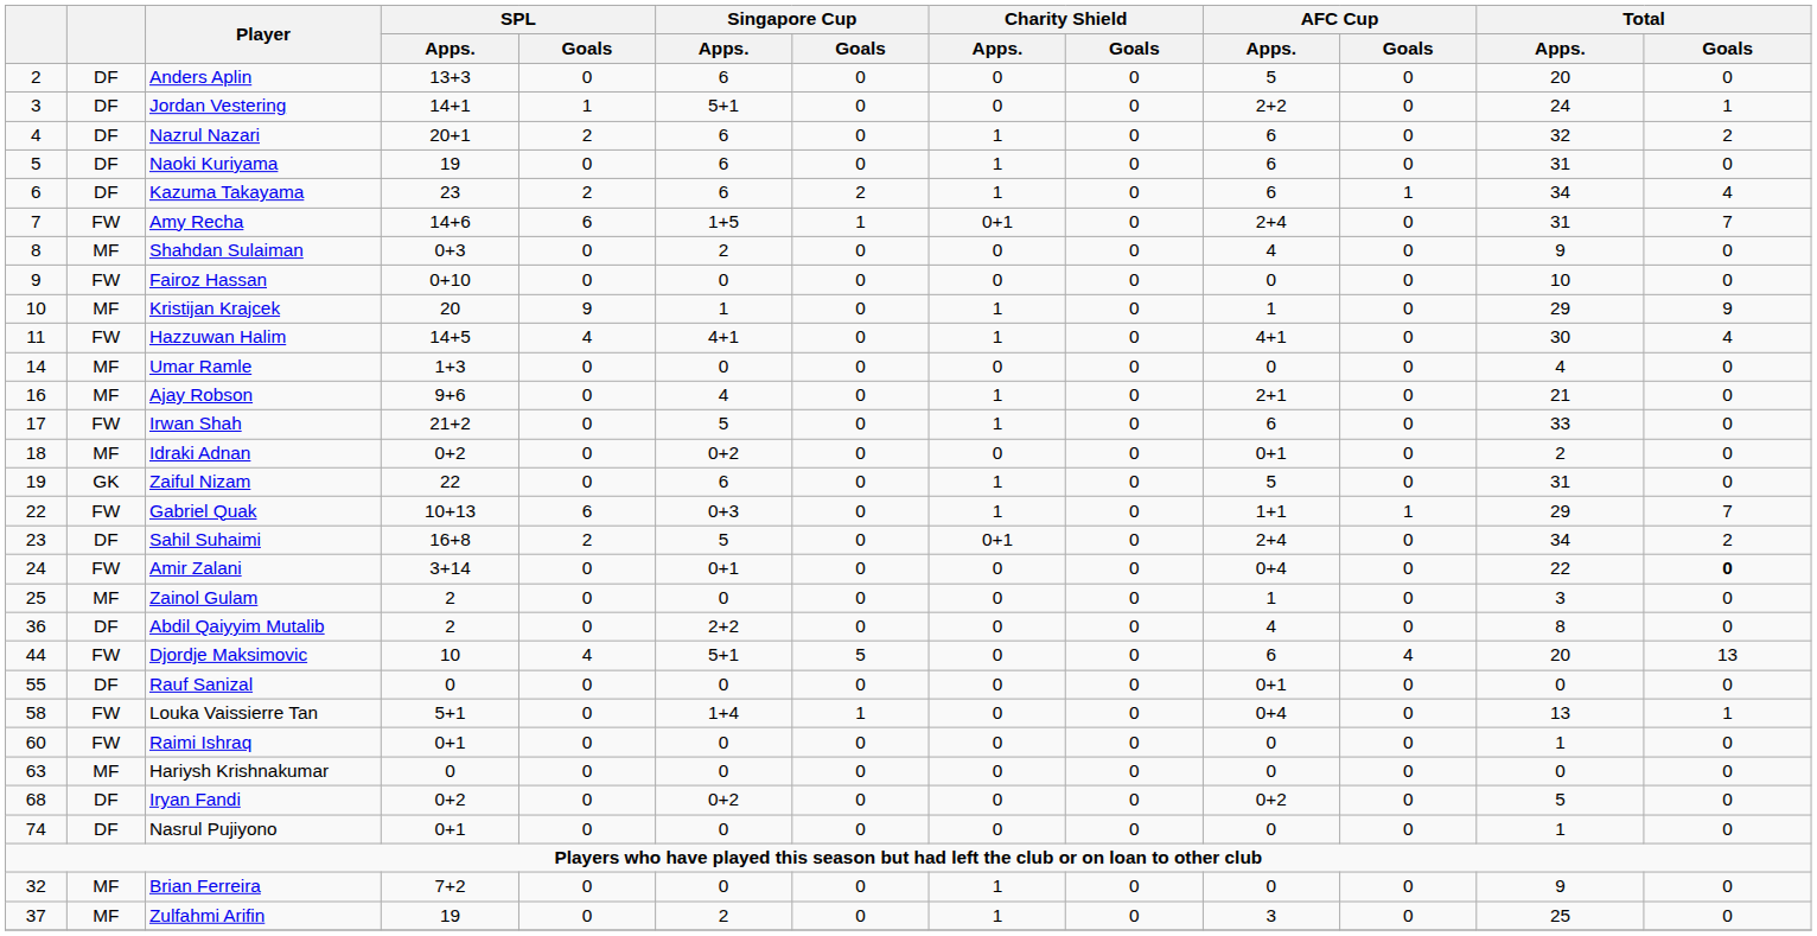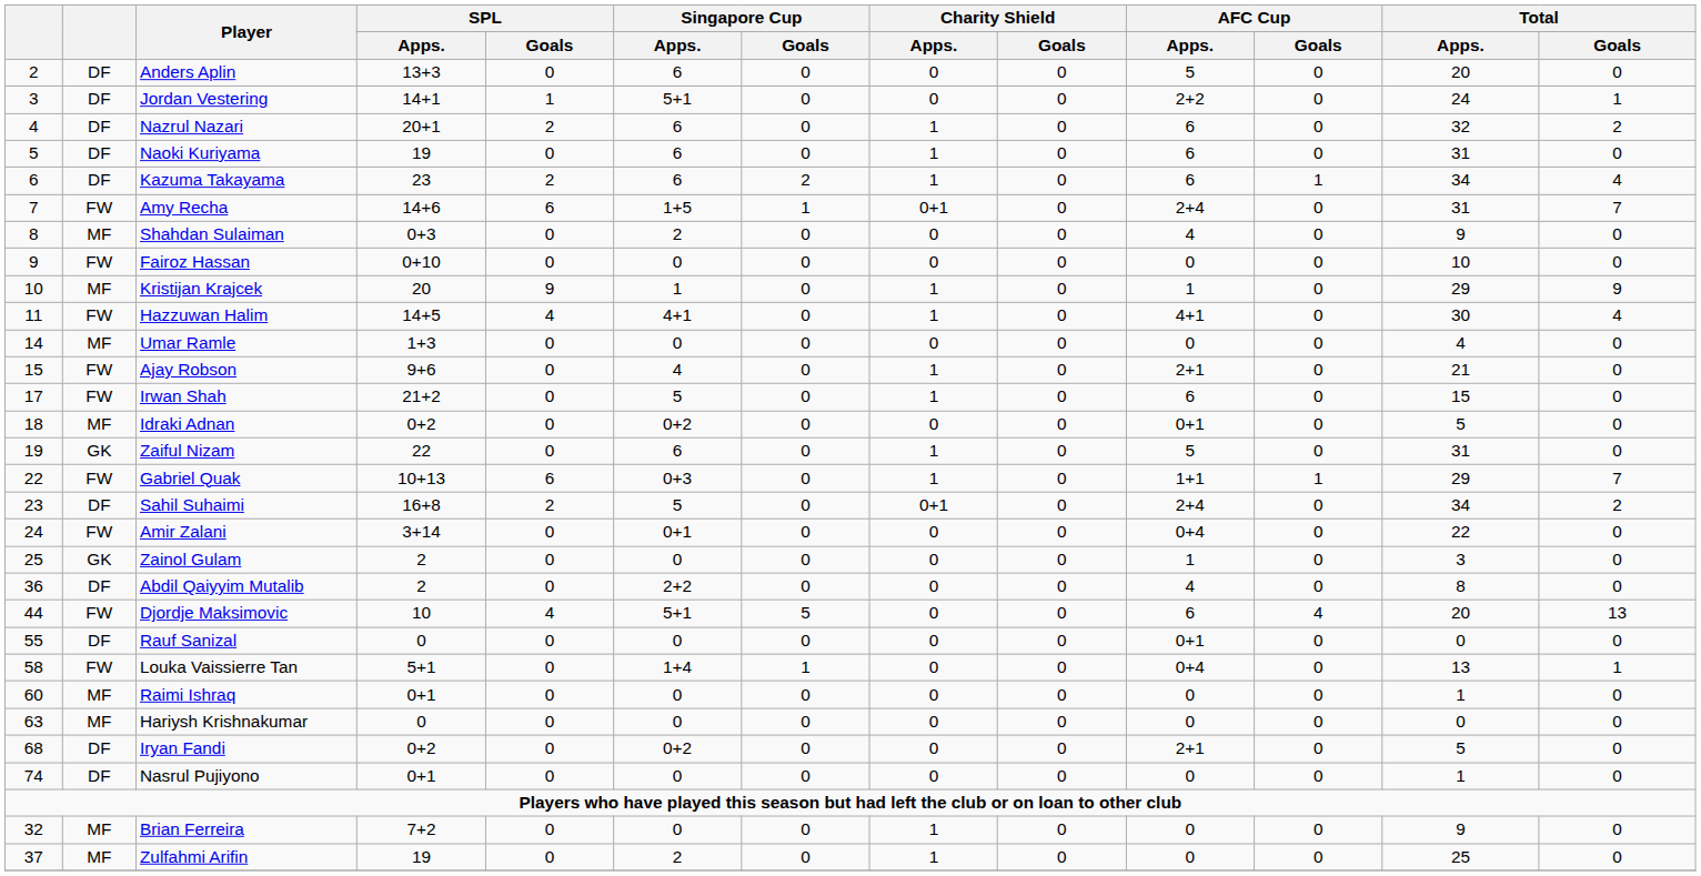 <table class="wikitable" style="text-align:center; font-size:100%; width:80%;">
 <tr>
 <th rowspan=2></th>
 <th rowspan=2></th>
 <th rowspan=2 width="200">Player</th>
 <th colspan=2 width="105">SPL</th>
 <th colspan=2 width="105">Singapore Cup</th>
 <th colspan=2 width="105">Charity Shield</th>
 <th colspan=2 width="105">AFC Cup</th>
 <th colspan=2 width="130">Total</th>
 </tr>
 <tr>
 <th>Apps.</th>
 <th>Goals</th>
 <th>Apps.</th>
 <th>Goals</th>
 <th>Apps.</th>
 <th>Goals</th>
 <th>Apps.</th>
 <th>Goals</th>
 <th>Apps.</th>
 <th>Goals</th>
 </tr>
 <tr>
 <td>2</td>
 <td>DF</td>
 <td align="left"> <a href='#'>Anders Aplin</a></td>
 <td>13+3</td>
 <td>0</td>
 <td>6</td>
 <td>0</td>
 <td>0</td>
 <td>0</td>
 <td>5</td>
 <td>0</td>
 <td>20</td>
 <td>0</td>
 </tr>
 <tr>
 <td>3</td>
 <td>DF</td>
 <td align="left"> <a href='#'>Jordan Vestering</a></td>
 <td>14+1</td>
 <td>1</td>
 <td>5+1</td>
 <td>0</td>
 <td>0</td>
 <td>0</td>
 <td>2+2</td>
 <td>0</td>
 <td>24</td>
 <td>1</td>
 </tr>
 <tr>
 <td>4</td>
 <td>DF</td>
 <td align="left"> <a href='#'>Nazrul Nazari</a></td>
 <td>20+1</td>
 <td>2</td>
 <td>6</td>
 <td>0</td>
 <td>1</td>
 <td>0</td>
 <td>6</td>
 <td>0</td>
 <td>32</td>
 <td>2</td>
 </tr>
 <tr>
 <td>5</td>
 <td>DF</td>
 <td align="left"> <a href='#'>Naoki Kuriyama</a></td>
 <td>19</td>
 <td>0</td>
 <td>6</td>
 <td>0</td>
 <td>1</td>
 <td>0</td>
 <td>6</td>
 <td>0</td>
 <td>31</td>
 <td>0</td>
 </tr>
 <tr>
 <td>6</td>
 <td>DF</td>
 <td align="left"> <a href='#'>Kazuma Takayama</a></td>
 <td>23</td>
 <td>2</td>
 <td>6</td>
 <td>2</td>
 <td>1</td>
 <td>0</td>
 <td>6</td>
 <td>1</td>
 <td>34</td>
 <td>4</td>
 </tr>
 <tr>
 <td>7</td>
 <td>FW</td>
 <td align="left"> <a href='#'>Amy Recha</a></td>
 <td>14+6</td>
 <td>6</td>
 <td>1+5</td>
 <td>1</td>
 <td>0+1</td>
 <td>0</td>
 <td>2+4</td>
 <td>0</td>
 <td>31</td>
 <td>7</td>
 </tr>
 <tr>
 <td>8</td>
 <td>MF</td>
 <td align="left"> <a href='#'>Shahdan Sulaiman</a></td>
 <td>0+3</td>
 <td>0</td>
 <td>2</td>
 <td>0</td>
 <td>0</td>
 <td>0</td>
 <td>4</td>
 <td>0</td>
 <td>9</td>
 <td>0</td>
 </tr>
 <tr>
 <td>9</td>
 <td>FW</td>
 <td align="left">  <a href='#'>Fairoz Hassan</a></td>
 <td>0+10</td>
 <td>0</td>
 <td>0</td>
 <td>0</td>
 <td>0</td>
 <td>0</td>
 <td>0</td>
 <td>0</td>
 <td>10</td>
 <td>0</td>
 </tr>
 <tr>
 <td>10</td>
 <td>MF</td>
 <td align="left"> <a href='#'>Kristijan Krajcek</a></td>
 <td>20</td>
 <td>9</td>
 <td>1</td>
 <td>0</td>
 <td>1</td>
 <td>0</td>
 <td>1</td>
 <td>0</td>
 <td>29</td>
 <td>9</td>
 </tr>
 <tr>
 <td>11</td>
 <td>FW</td>
 <td align="left"> <a href='#'>Hazzuwan Halim</a></td>
 <td>14+5</td>
 <td>4</td>
 <td>4+1</td>
 <td>0</td>
 <td>1</td>
 <td>0</td>
 <td>4+1</td>
 <td>0</td>
 <td>30</td>
 <td>4</td>
 </tr>
 <tr>
 <td>14</td>
 <td>MF</td>
 <td align="left"> <a href='#'>Umar Ramle</a></td>
 <td>1+3</td>
 <td>0</td>
 <td>0</td>
 <td>0</td>
 <td>0</td>
 <td>0</td>
 <td>0</td>
 <td>0</td>
 <td>4</td>
 <td>0</td>
 </tr>
 <tr>
-<td>16</td>
-<td>MF</td>
+<td>15</td>
+<td>FW</td>
 <td align="left"> <a href='#'>Ajay Robson</a></td>
 <td>9+6</td>
 <td>0</td>
 <td>4</td>
 <td>0</td>
 <td>1</td>
 <td>0</td>
 <td>2+1</td>
 <td>0</td>
 <td>21</td>
 <td>0</td>
 </tr>
 <tr>
 <td>17</td>
 <td>FW</td>
 <td align="left"> <a href='#'>Irwan Shah</a></td>
 <td>21+2</td>
 <td>0</td>
 <td>5</td>
 <td>0</td>
 <td>1</td>
 <td>0</td>
 <td>6</td>
 <td>0</td>
-<td>33</td>
+<td>15</td>
 <td>0</td>
 </tr>
 <tr>
 <td>18</td>
 <td>MF</td>
 <td align="left"> <a href='#'>Idraki Adnan</a></td>
 <td>0+2</td>
 <td>0</td>
 <td>0+2</td>
 <td>0</td>
 <td>0</td>
 <td>0</td>
 <td>0+1</td>
 <td>0</td>
-<td>2</td>
+<td>5</td>
 <td>0</td>
 </tr>
 <tr>
 <td>19</td>
 <td>GK</td>
 <td align="left"> <a href='#'>Zaiful Nizam</a></td>
 <td>22</td>
 <td>0</td>
 <td>6</td>
 <td>0</td>
 <td>1</td>
 <td>0</td>
 <td>5</td>
 <td>0</td>
 <td>31</td>
 <td>0</td>
 </tr>
 <tr>
 <td>22</td>
 <td>FW</td>
 <td align="left"> <a href='#'>Gabriel Quak</a></td>
 <td>10+13</td>
 <td>6</td>
 <td>0+3</td>
 <td>0</td>
 <td>1</td>
 <td>0</td>
 <td>1+1</td>
 <td>1</td>
 <td>29</td>
 <td>7</td>
 </tr>
 <tr>
 <td>23</td>
 <td>DF</td>
 <td align="left"> <a href='#'>Sahil Suhaimi</a></td>
 <td>16+8</td>
 <td>2</td>
 <td>5</td>
 <td>0</td>
 <td>0+1</td>
 <td>0</td>
 <td>2+4</td>
 <td>0</td>
 <td>34</td>
 <td>2</td>
 </tr>
 <tr>
 <td>24</td>
 <td>FW</td>
 <td align="left"> <a href='#'>Amir Zalani</a></td>
 <td>3+14</td>
 <td>0</td>
 <td>0+1</td>
 <td>0</td>
 <td>0</td>
 <td>0</td>
 <td>0+4</td>
 <td>0</td>
 <td>22</td>
-<td><strong>0</strong></td>
+<td>0</td>
 </tr>
 <tr>
 <td>25</td>
-<td>MF</td>
+<td>GK</td>
 <td align="left"> <a href='#'>Zainol Gulam</a></td>
 <td>2</td>
 <td>0</td>
 <td>0</td>
 <td>0</td>
 <td>0</td>
 <td>0</td>
 <td>1</td>
 <td>0</td>
 <td>3</td>
 <td>0</td>
 </tr>
 <tr>
 <td>36</td>
 <td>DF</td>
 <td align="left"> <a href='#'>Abdil Qaiyyim Mutalib</a></td>
 <td>2</td>
 <td>0</td>
 <td>2+2</td>
 <td>0</td>
 <td>0</td>
 <td>0</td>
 <td>4</td>
 <td>0</td>
 <td>8</td>
 <td>0</td>
 </tr>
 <tr>
 <td>44</td>
 <td>FW</td>
 <td align="left"> <a href='#'>Djordje Maksimovic</a></td>
 <td>10</td>
 <td>4</td>
 <td>5+1</td>
 <td>5</td>
 <td>0</td>
 <td>0</td>
 <td>6</td>
 <td>4</td>
 <td>20</td>
 <td>13</td>
 </tr>
 <tr>
 <td>55</td>
 <td>DF</td>
 <td align="left"> <a href='#'>Rauf Sanizal</a></td>
 <td>0</td>
 <td>0</td>
 <td>0</td>
 <td>0</td>
 <td>0</td>
 <td>0</td>
 <td>0+1</td>
 <td>0</td>
 <td>0</td>
 <td>0</td>
 </tr>
 <tr>
 <td>58</td>
 <td>FW</td>
 <td align="left"> Louka Vaissierre Tan</td>
 <td>5+1</td>
 <td>0</td>
 <td>1+4</td>
 <td>1</td>
 <td>0</td>
 <td>0</td>
 <td>0+4</td>
 <td>0</td>
 <td>13</td>
 <td>1</td>
 </tr>
 <tr>
 <td>60</td>
-<td>FW</td>
+<td>MF</td>
 <td align="left"> <a href='#'>Raimi Ishraq</a></td>
 <td>0+1</td>
 <td>0</td>
 <td>0</td>
 <td>0</td>
 <td>0</td>
 <td>0</td>
 <td>0</td>
 <td>0</td>
 <td>1</td>
 <td>0</td>
 </tr>
 <tr>
 <td>63</td>
 <td>MF</td>
 <td align="left"> Hariysh Krishnakumar</td>
 <td>0</td>
 <td>0</td>
 <td>0</td>
 <td>0</td>
 <td>0</td>
 <td>0</td>
 <td>0</td>
 <td>0</td>
 <td>0</td>
 <td>0</td>
 </tr>
 <tr>
 <td>68</td>
 <td>DF</td>
 <td align="left"> <a href='#'>Iryan Fandi</a></td>
 <td>0+2</td>
 <td>0</td>
 <td>0+2</td>
 <td>0</td>
 <td>0</td>
 <td>0</td>
-<td>0+2</td>
+<td>2+1</td>
 <td>0</td>
 <td>5</td>
 <td>0</td>
 </tr>
 <tr>
 <td>74</td>
 <td>DF</td>
 <td align="left"> Nasrul Pujiyono</td>
 <td>0+1</td>
 <td>0</td>
 <td>0</td>
 <td>0</td>
 <td>0</td>
 <td>0</td>
 <td>0</td>
 <td>0</td>
 <td>1</td>
 <td>0</td>
 </tr>
 <tr>
 <td colspan="17"><strong>Players who have played this season but had left the club or on loan to other club</strong></td>
 </tr>
 <tr>
 <td>32</td>
 <td>MF</td>
 <td align="left"> <a href='#'>Brian Ferreira</a></td>
 <td>7+2</td>
 <td>0</td>
 <td>0</td>
 <td>0</td>
 <td>1</td>
 <td>0</td>
 <td>0</td>
 <td>0</td>
 <td>9</td>
 <td>0</td>
 </tr>
 <tr>
 <td>37</td>
 <td>MF</td>
 <td align="left"> <a href='#'>Zulfahmi Arifin</a></td>
 <td>19</td>
 <td>0</td>
 <td>2</td>
 <td>0</td>
 <td>1</td>
 <td>0</td>
-<td>3</td>
+<td>0</td>
 <td>0</td>
 <td>25</td>
 <td>0</td>
 </tr>
 <tr>
 </tr>
 </table>
